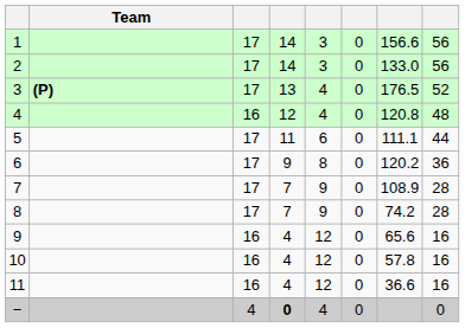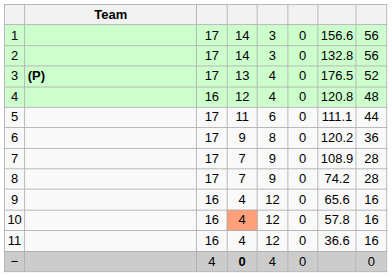 <table class="wikitable" style="text-align:center; margin-bottom:0">
 <tr>
 <th style="width:10px"></th>
 <th style="width:45%;">Team</th>
 <th style="width:30px;"></th>
 <th style="width:30px;"></th>
 <th style="width:30px;"></th>
 <th style="width:30px;"></th>
 <th style="width:30px;"></th>
 <th style="width:30px;"></th>
 </tr>
 <tr style="background:#ccffcc;">
 <td>1</td>
 <td style="text-align:left;"></td>
 <td>17</td>
 <td>14</td>
 <td>3</td>
 <td>0</td>
 <td>156.6</td>
 <td>56</td>
 </tr>
 <tr style="background:#ccffcc;">
 <td>2</td>
 <td style="text-align:left;"></td>
 <td>17</td>
 <td>14</td>
 <td>3</td>
 <td>0</td>
-<td>133.0</td>
+<td>132.8</td>
 <td>56</td>
 </tr>
 <tr style="background:#ccffcc;">
 <td>3</td>
 <td style="text-align:left;"> <strong>(P)</strong></td>
 <td>17</td>
 <td>13</td>
 <td>4</td>
 <td>0</td>
 <td>176.5</td>
 <td>52</td>
 </tr>
 <tr style="background:#ccffcc;">
 <td>4</td>
 <td style="text-align:left;"></td>
 <td>16</td>
 <td>12</td>
 <td>4</td>
 <td>0</td>
 <td>120.8</td>
 <td>48</td>
 </tr>
 <tr>
 <td>5</td>
 <td style="text-align:left;"></td>
 <td>17</td>
 <td>11</td>
 <td>6</td>
 <td>0</td>
 <td>111.1</td>
 <td>44</td>
 </tr>
 <tr>
 <td>6</td>
 <td style="text-align:left;"></td>
 <td>17</td>
 <td>9</td>
 <td>8</td>
 <td>0</td>
 <td>120.2</td>
 <td>36</td>
 </tr>
 <tr>
 <td>7</td>
 <td style="text-align:left;"></td>
 <td>17</td>
 <td>7</td>
 <td>9</td>
 <td>0</td>
 <td>108.9</td>
 <td>28</td>
 </tr>
 <tr>
 <td>8</td>
 <td style="text-align:left;"></td>
 <td>17</td>
 <td>7</td>
 <td>9</td>
 <td>0</td>
 <td>74.2</td>
 <td>28</td>
 </tr>
 <tr>
 <td>9</td>
 <td style="text-align:left;"></td>
 <td>16</td>
 <td>4</td>
 <td>12</td>
 <td>0</td>
 <td>65.6</td>
 <td>16</td>
 </tr>
 <tr>
 <td>10</td>
 <td style="text-align:left;"></td>
 <td>16</td>
-<td>4</td>
+<td style="background: lightsalmon;">4</td>
 <td>12</td>
 <td>0</td>
 <td>57.8</td>
 <td>16</td>
 </tr>
 <tr>
 <td>11</td>
 <td style="text-align:left;"></td>
 <td>16</td>
 <td>4</td>
 <td>12</td>
 <td>0</td>
 <td>36.6</td>
 <td>16</td>
 </tr>
 <tr style="background:#cccccc;">
 <td>−</td>
 <td style="text-align:left;"></td>
 <td>4</td>
 <td><strong>0</strong></td>
 <td>4</td>
 <td>0</td>
 <td></td>
 <td>0</td>
 </tr>
 </table>
